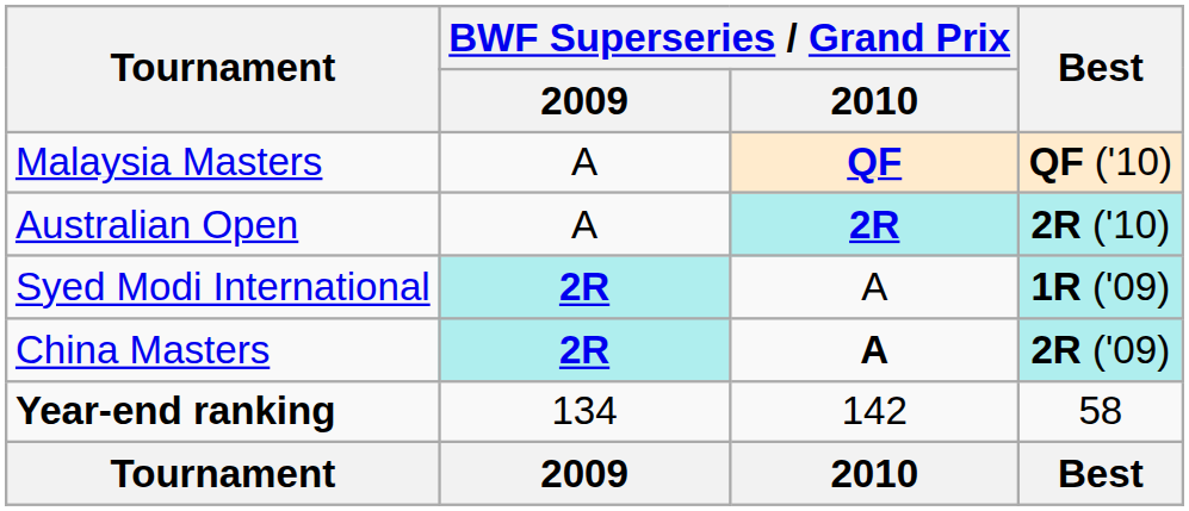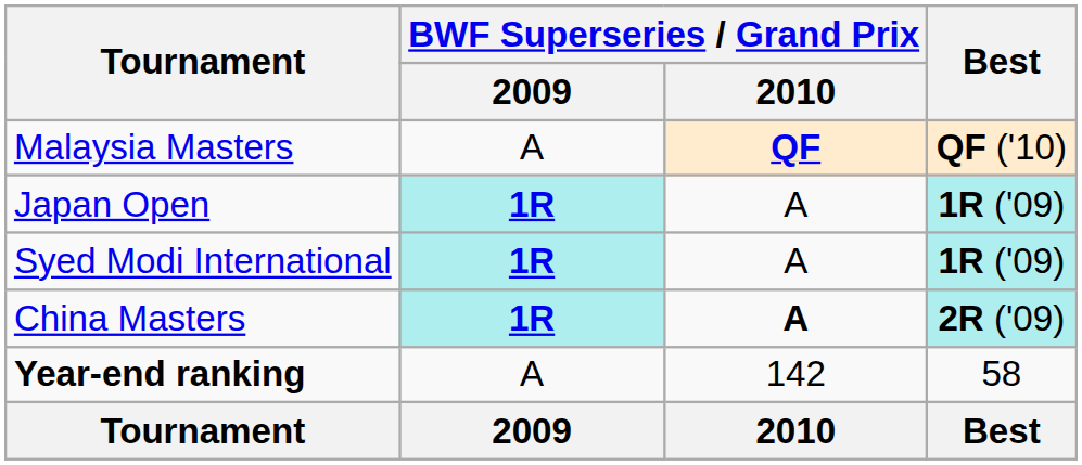 <table class="wikitable" style="font-size: 90%; text-align:center">
 <tr>
 <th rowspan="2">Tournament</th>
 <th colspan="2"><a href='#'>BWF Superseries</a> / <a href='#'>Grand Prix</a></th>
 <th rowspan="2">Best</th>
 </tr>
 <tr>
 <th>2009</th>
 <th>2010</th>
 </tr>
 <tr>
 <td align=left><a href='#'>Malaysia Masters</a></td>
 <td>A</td>
 <td bgcolor=FFEBCD><strong><a href='#'>QF</a></strong></td>
 <td bgcolor=FFEBCD><strong>QF</strong> ('10)</td>
 </tr>
 <tr>
-<td align=left><a href='#'>Australian Open</a></td>
+<td align=left><a href='#'>Japan Open</a></td>
+<td bgcolor=AFEEEE><strong><a href='#'>1R</a></strong></td>
 <td>A</td>
-<td bgcolor=AFEEEE><strong><a href='#'>2R</a></strong></td>
-<td bgcolor=AFEEEE><strong>2R</strong> ('10)</td>
+<td bgcolor=AFEEEE><strong>1R</strong> ('09)</td>
 </tr>
 <tr>
 <td align=left><a href='#'>Syed Modi International</a></td>
-<td bgcolor=AFEEEE><strong><a href='#'>2R</a></strong></td>
+<td bgcolor=AFEEEE><strong><a href='#'>1R</a></strong></td>
 <td>A</td>
 <td bgcolor=AFEEEE><strong>1R</strong> ('09)</td>
 </tr>
 <tr>
 <td align=left><a href='#'>China Masters</a></td>
-<td bgcolor=AFEEEE><strong><a href='#'>2R</a></strong></td>
+<td bgcolor=AFEEEE><strong><a href='#'>1R</a></strong></td>
 <td><strong>A</strong></td>
 <td bgcolor=AFEEEE><strong>2R</strong> ('09)</td>
 </tr>
 <tr>
 <td align=left><strong>Year-end ranking</strong></td>
-<td>134</td>
+<td>A</td>
 <td>142</td>
 <td>58</td>
 </tr>
 <tr>
 <th>Tournament</th>
 <th>2009</th>
 <th>2010</th>
 <th>Best</th>
 </tr>
 </table>
